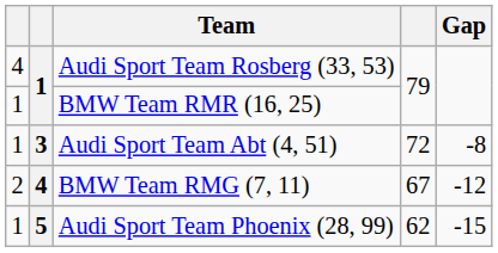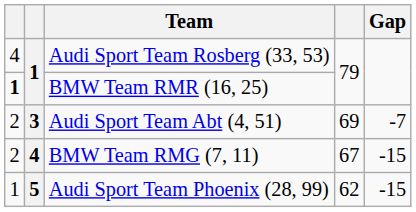 <table class="wikitable" style="font-size: 90%;">
 <tr>
 <th></th>
 <th></th>
 <th>Team</th>
 <th></th>
 <th>Gap</th>
 </tr>
 <tr>
 <td align="left"> 4</td>
 <th rowspan=2>1</th>
 <td> <a href='#'>Audi Sport Team Rosberg</a> (33, 53)</td>
 <td rowspan=2 align="right">79</td>
 <td rowspan=2 align="right"></td>
 </tr>
 <tr>
-<td align="left"> 1</td>
+<td align="left"><strong> 1</strong></td>
 <td> <a href='#'>BMW Team RMR</a> (16, 25)</td>
 </tr>
 <tr>
-<td align="left"> 1</td>
+<td align="left"> 2</td>
 <th>3</th>
 <td> <a href='#'>Audi Sport Team Abt</a> (4, 51)</td>
-<td align="right">72</td>
-<td align="right">-8</td>
+<td align="right">69</td>
+<td align="right">-7</td>
 </tr>
 <tr>
 <td align="left"> 2</td>
 <th>4</th>
 <td> <a href='#'>BMW Team RMG</a> (7, 11)</td>
 <td align="right">67</td>
-<td align="right">-12</td>
+<td align="right">-15</td>
 </tr>
 <tr>
 <td align="left"> 1</td>
 <th>5</th>
 <td> <a href='#'>Audi Sport Team Phoenix</a> (28, 99)</td>
 <td align="right">62</td>
 <td align="right">-15</td>
 </tr>
 </table>
